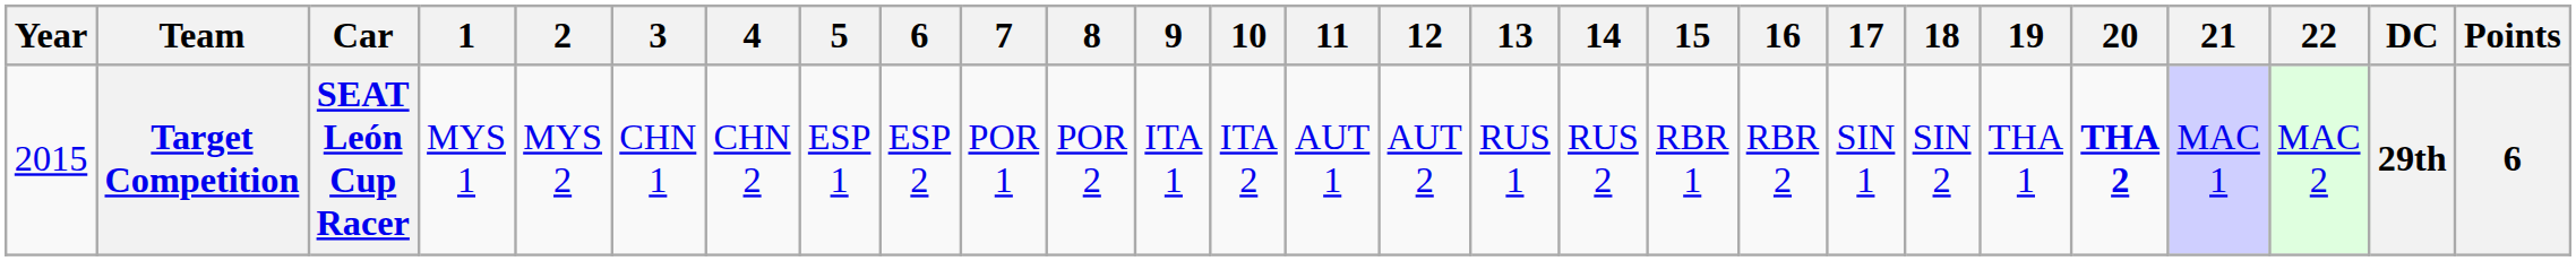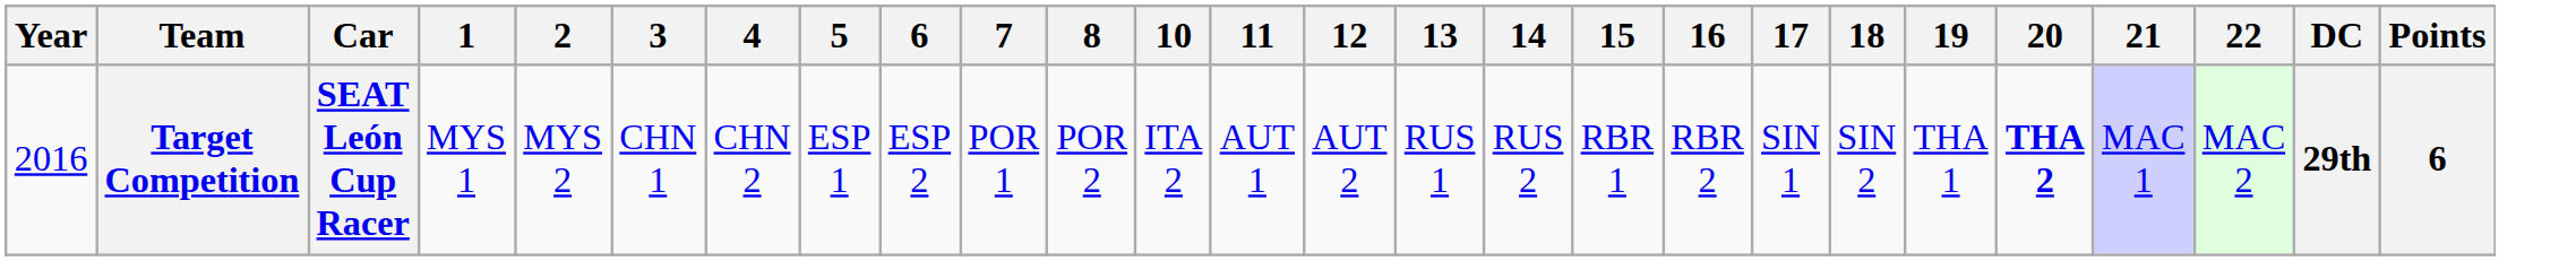 <table class="wikitable" style="text-align:center; font-size:85%">
 <tr>
 <th>Year</th>
 <th>Team</th>
 <th>Car</th>
 <th>1</th>
 <th>2</th>
 <th>3</th>
 <th>4</th>
 <th>5</th>
 <th>6</th>
 <th>7</th>
 <th>8</th>
-<th>9</th>
 <th>10</th>
 <th>11</th>
 <th>12</th>
 <th>13</th>
 <th>14</th>
 <th>15</th>
 <th>16</th>
 <th>17</th>
 <th>18</th>
 <th>19</th>
 <th>20</th>
 <th>21</th>
 <th>22</th>
 <th>DC</th>
 <th>Points</th>
 </tr>
 <tr>
-<td><a href='#'>2015</a></td>
+<td><a href='#'>2016</a></td>
 <th><a href='#'>Target Competition</a></th>
 <th><a href='#'>SEAT León Cup Racer</a></th>
 <td style="background:#;"><a href='#'>MYS<br>1</a></td>
 <td style="background:#;"><a href='#'>MYS<br>2</a></td>
 <td style="background:#;"><a href='#'>CHN<br>1</a></td>
 <td style="background:#;"><a href='#'>CHN<br>2</a></td>
 <td style="background:#;"><a href='#'>ESP<br>1</a></td>
 <td style="background:#;"><a href='#'>ESP<br>2</a></td>
 <td style="background:#;"><a href='#'>POR<br>1</a></td>
 <td style="background:#;"><a href='#'>POR<br>2</a></td>
-<td style="background:#;"><a href='#'>ITA<br>1</a></td>
 <td style="background:#;"><a href='#'>ITA<br>2</a></td>
 <td style="background:#;"><a href='#'>AUT<br>1</a></td>
 <td style="background:#;"><a href='#'>AUT<br>2</a></td>
 <td style="background:#;"><a href='#'>RUS<br>1</a></td>
 <td style="background:#;"><a href='#'>RUS<br>2</a></td>
 <td style="background:#;"><a href='#'>RBR<br>1</a></td>
 <td style="background:#;"><a href='#'>RBR<br>2</a></td>
 <td style="background:#;"><a href='#'>SIN<br>1</a></td>
 <td style="background:#;"><a href='#'>SIN<br>2</a></td>
 <td style="background:#;"><a href='#'>THA<br>1</a></td>
 <td style="background:#;"><strong><a href='#'>THA<br>2</a></strong></td>
 <td style="background:#CFCFFF;"><a href='#'>MAC<br>1</a><br></td>
 <td style="background:#DFFFDF;"><a href='#'>MAC<br>2</a><br></td>
 <th>29th</th>
 <th>6</th>
 </tr>
 </table>
